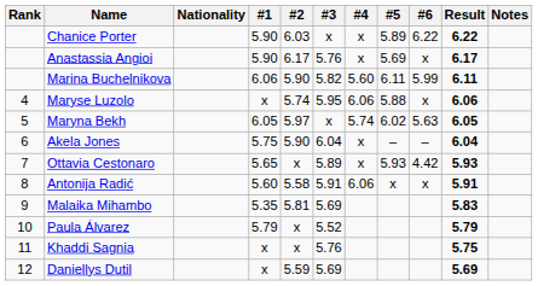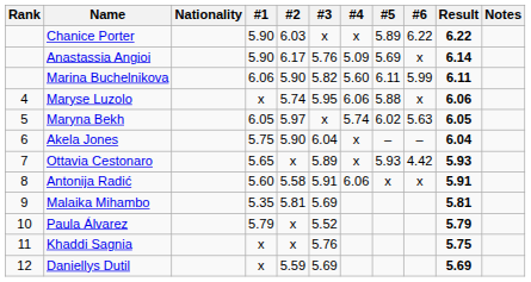 <table class="wikitable sortable" style="text-align:center">
 <tr>
 <th>Rank</th>
 <th>Name</th>
 <th>Nationality</th>
 <th>#1</th>
 <th>#2</th>
 <th>#3</th>
 <th>#4</th>
 <th>#5</th>
 <th>#6</th>
 <th>Result</th>
 <th>Notes</th>
 </tr>
 <tr>
 <td></td>
 <td align=left><a href='#'>Chanice Porter</a></td>
 <td align=left></td>
 <td>5.90</td>
 <td>6.03</td>
 <td>x</td>
 <td>x</td>
 <td>5.89</td>
 <td>6.22</td>
 <td><strong>6.22</strong></td>
 <td></td>
 </tr>
 <tr>
 <td></td>
 <td align=left><a href='#'>Anastassia Angioi</a></td>
 <td align=left></td>
 <td>5.90</td>
 <td>6.17</td>
 <td>5.76</td>
-<td>x</td>
+<td>5.09</td>
 <td>5.69</td>
 <td>x</td>
-<td><strong>6.17</strong></td>
+<td><strong>6.14</strong></td>
 <td></td>
 </tr>
 <tr>
 <td></td>
 <td align=left><a href='#'>Marina Buchelnikova</a></td>
 <td align=left></td>
 <td>6.06</td>
 <td>5.90</td>
 <td>5.82</td>
 <td>5.60</td>
 <td>6.11</td>
 <td>5.99</td>
 <td><strong>6.11</strong></td>
 <td></td>
 </tr>
 <tr>
 <td>4</td>
 <td align=left><a href='#'>Maryse Luzolo</a></td>
 <td align=left></td>
 <td>x</td>
 <td>5.74</td>
 <td>5.95</td>
 <td>6.06</td>
 <td>5.88</td>
 <td>x</td>
 <td><strong>6.06</strong></td>
 <td></td>
 </tr>
 <tr>
 <td>5</td>
 <td align=left><a href='#'>Maryna Bekh</a></td>
 <td align=left></td>
 <td>6.05</td>
 <td>5.97</td>
 <td>x</td>
 <td>5.74</td>
 <td>6.02</td>
 <td>5.63</td>
 <td><strong>6.05</strong></td>
 <td></td>
 </tr>
 <tr>
 <td>6</td>
 <td align=left><a href='#'>Akela Jones</a></td>
 <td align=left></td>
 <td>5.75</td>
 <td>5.90</td>
 <td>6.04</td>
 <td>x</td>
 <td>–</td>
 <td>–</td>
 <td><strong>6.04</strong></td>
 <td></td>
 </tr>
 <tr>
 <td>7</td>
 <td align=left><a href='#'>Ottavia Cestonaro</a></td>
 <td align=left></td>
 <td>5.65</td>
 <td>x</td>
 <td>5.89</td>
 <td>x</td>
 <td>5.93</td>
 <td>4.42</td>
 <td><strong>5.93</strong></td>
 <td></td>
 </tr>
 <tr>
 <td>8</td>
 <td align=left><a href='#'>Antonija Radić</a></td>
 <td align=left></td>
 <td>5.60</td>
 <td>5.58</td>
 <td>5.91</td>
 <td>6.06</td>
 <td>x</td>
 <td>x</td>
 <td><strong>5.91</strong></td>
 <td></td>
 </tr>
 <tr>
 <td>9</td>
 <td align=left><a href='#'>Malaika Mihambo</a></td>
 <td align=left></td>
 <td>5.35</td>
 <td>5.81</td>
 <td>5.69</td>
 <td></td>
 <td></td>
 <td></td>
-<td><strong>5.83</strong></td>
+<td><strong>5.81</strong></td>
 <td></td>
 </tr>
 <tr>
 <td>10</td>
 <td align=left><a href='#'>Paula Álvarez</a></td>
 <td align=left></td>
 <td>5.79</td>
 <td>x</td>
 <td>5.52</td>
 <td></td>
 <td></td>
 <td></td>
 <td><strong>5.79</strong></td>
 <td></td>
 </tr>
 <tr>
 <td>11</td>
 <td align=left><a href='#'>Khaddi Sagnia</a></td>
 <td align=left></td>
 <td>x</td>
 <td>x</td>
 <td>5.76</td>
 <td></td>
 <td></td>
 <td></td>
 <td><strong>5.75</strong></td>
 <td></td>
 </tr>
 <tr>
 <td>12</td>
 <td align=left><a href='#'>Daniellys Dutil</a></td>
 <td align=left></td>
 <td>x</td>
 <td>5.59</td>
 <td>5.69</td>
 <td></td>
 <td></td>
 <td></td>
 <td><strong>5.69</strong></td>
 <td></td>
 </tr>
 </table>
